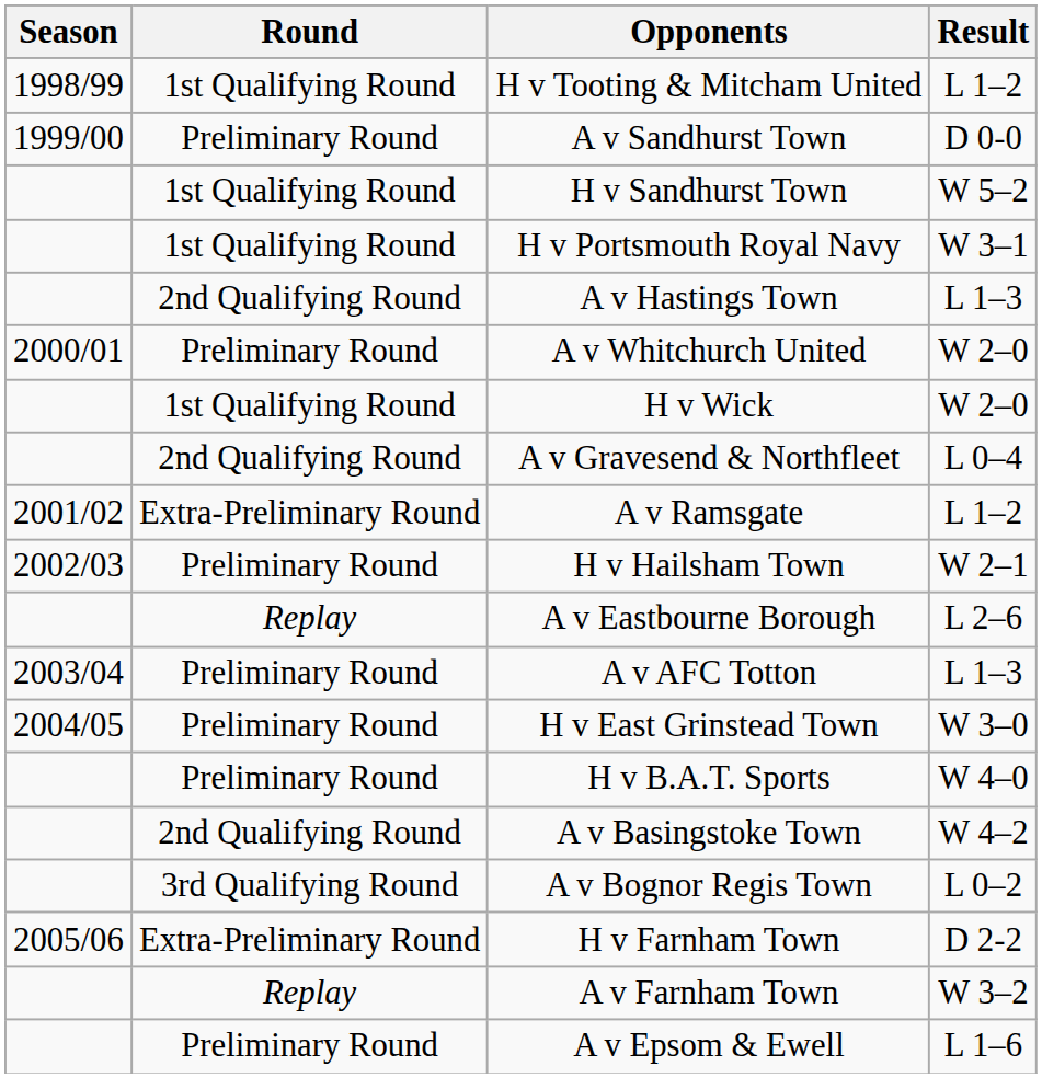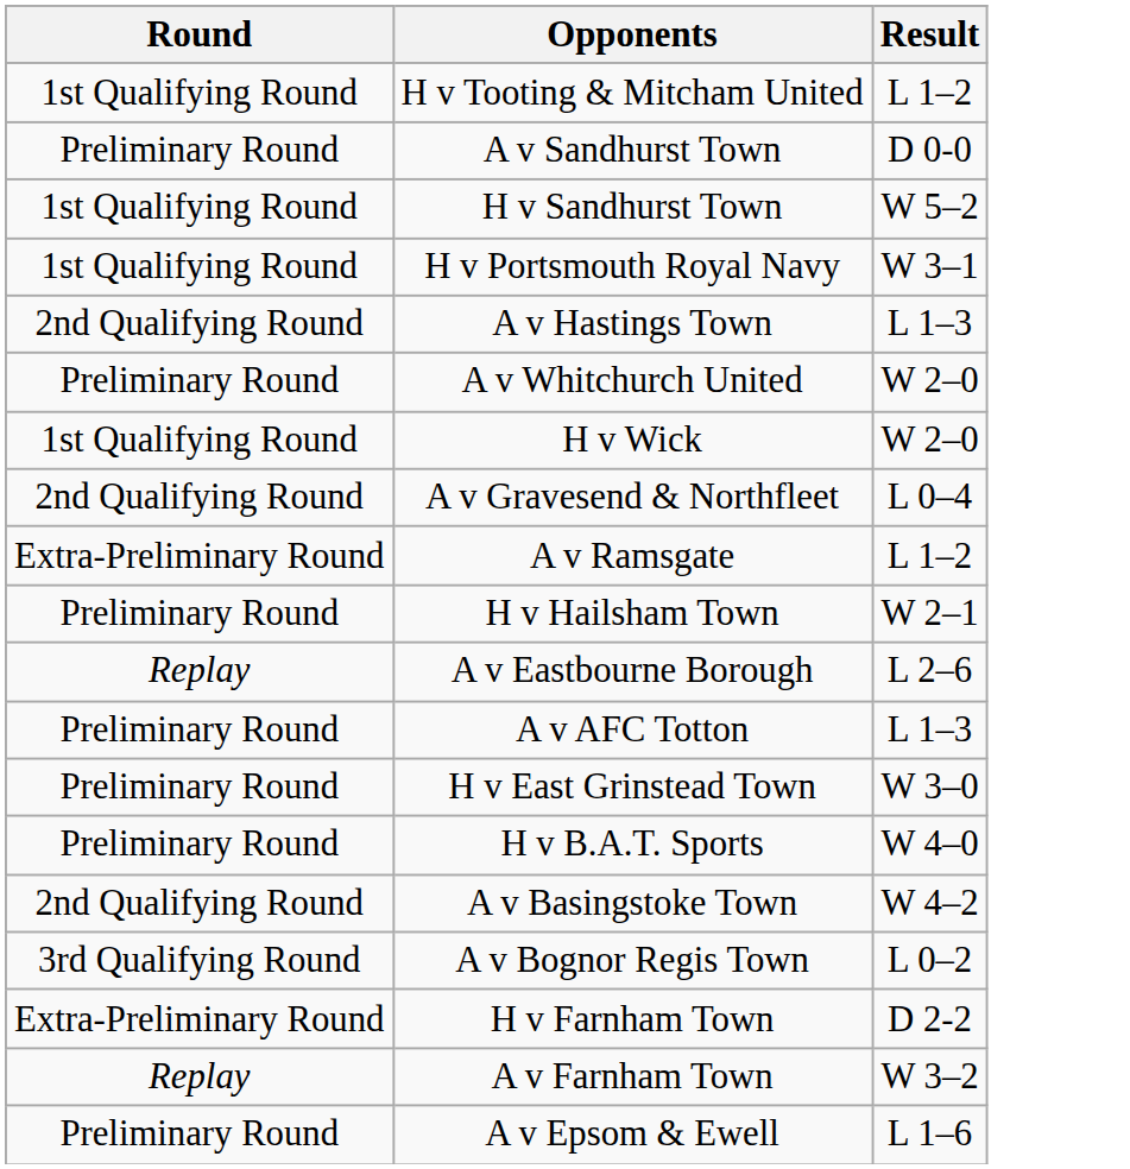 <table class="wikitable collapsible collapsed" style=text-align:center>
 <tr>
-<th>Season</th>
 <th>Round</th>
 <th>Opponents</th>
 <th>Result</th>
 </tr>
 <tr>
-<td>1998/99</td>
 <td>1st Qualifying Round</td>
 <td>H v Tooting & Mitcham United</td>
 <td>L 1–2</td>
 </tr>
 <tr>
-<td>1999/00</td>
 <td>Preliminary Round</td>
 <td>A v Sandhurst Town</td>
 <td>D 0-0</td>
 </tr>
 <tr>
-<td></td>
 <td>1st Qualifying Round</td>
 <td>H v Sandhurst Town</td>
 <td>W 5–2</td>
 </tr>
 <tr>
-<td></td>
 <td>1st Qualifying Round</td>
 <td>H v Portsmouth Royal Navy</td>
 <td>W 3–1</td>
 </tr>
 <tr>
-<td></td>
 <td>2nd Qualifying Round</td>
 <td>A v Hastings Town</td>
 <td>L 1–3</td>
 </tr>
 <tr>
-<td>2000/01</td>
 <td>Preliminary Round</td>
 <td>A v Whitchurch United</td>
 <td>W 2–0</td>
 </tr>
 <tr>
-<td></td>
 <td>1st Qualifying Round</td>
 <td>H v Wick</td>
 <td>W 2–0</td>
 </tr>
 <tr>
-<td></td>
 <td>2nd Qualifying Round</td>
 <td>A v Gravesend & Northfleet</td>
 <td>L 0–4</td>
 </tr>
 <tr>
-<td>2001/02</td>
 <td>Extra-Preliminary Round</td>
 <td>A v Ramsgate</td>
 <td>L 1–2</td>
 </tr>
 <tr>
-<td>2002/03</td>
 <td>Preliminary Round</td>
 <td>H v Hailsham Town</td>
 <td>W 2–1</td>
 </tr>
 <tr>
-<td></td>
 <td><em>Replay</em></td>
 <td>A v Eastbourne Borough</td>
 <td>L 2–6</td>
 </tr>
 <tr>
-<td>2003/04</td>
 <td>Preliminary Round</td>
 <td>A v AFC Totton</td>
 <td>L 1–3</td>
 </tr>
 <tr>
-<td>2004/05</td>
 <td>Preliminary Round</td>
 <td>H v East Grinstead Town</td>
 <td>W 3–0</td>
 </tr>
 <tr>
-<td></td>
 <td>Preliminary Round</td>
 <td>H v B.A.T. Sports</td>
 <td>W 4–0</td>
 </tr>
 <tr>
-<td></td>
 <td>2nd Qualifying Round</td>
 <td>A v Basingstoke Town</td>
 <td>W 4–2</td>
 </tr>
 <tr>
-<td></td>
 <td>3rd Qualifying Round</td>
 <td>A v Bognor Regis Town</td>
 <td>L 0–2</td>
 </tr>
 <tr>
-<td>2005/06</td>
 <td>Extra-Preliminary Round</td>
 <td>H v Farnham Town</td>
 <td>D 2-2</td>
 </tr>
 <tr>
-<td></td>
 <td><em>Replay</em></td>
 <td>A v Farnham Town</td>
 <td>W 3–2</td>
 </tr>
 <tr>
-<td></td>
 <td>Preliminary Round</td>
 <td>A v Epsom & Ewell</td>
 <td>L 1–6</td>
 </tr>
 </table>
